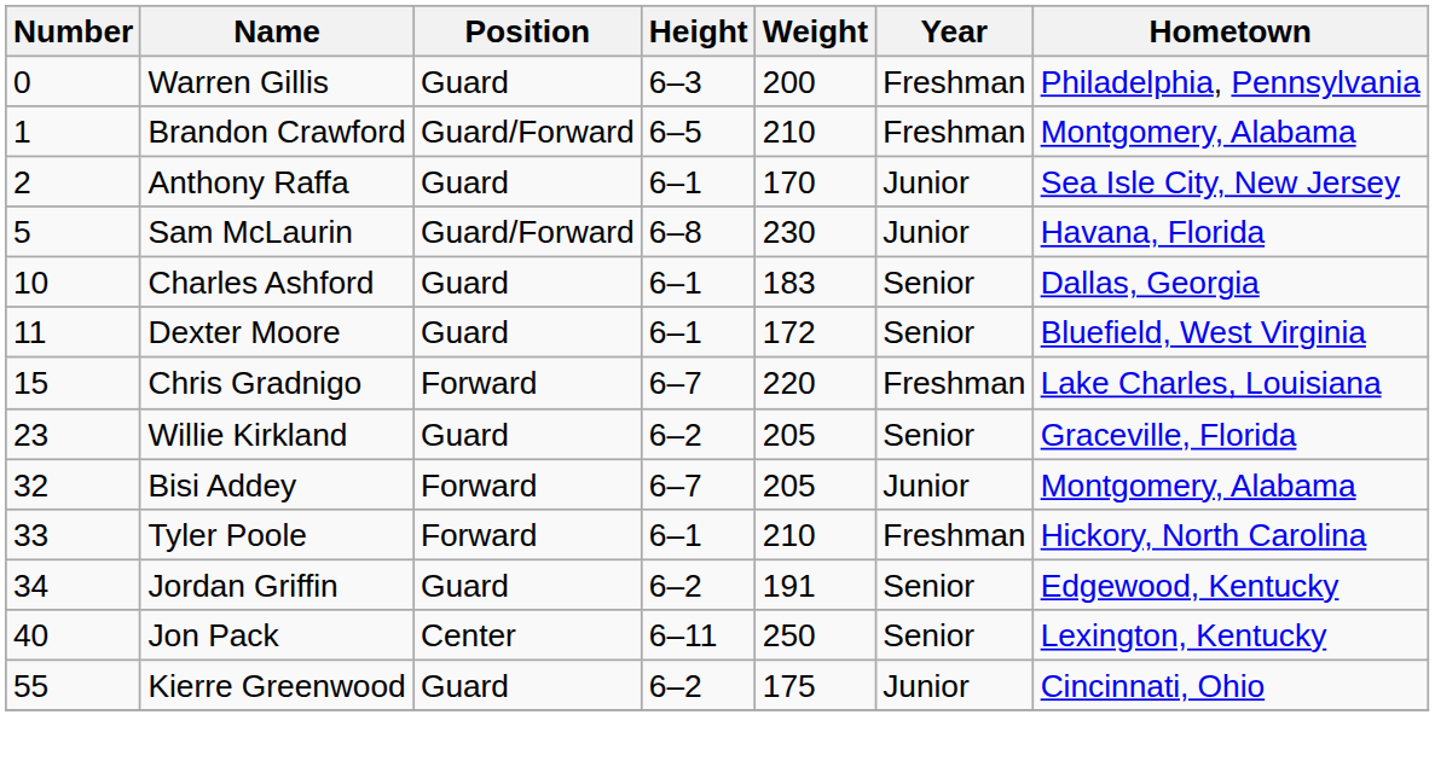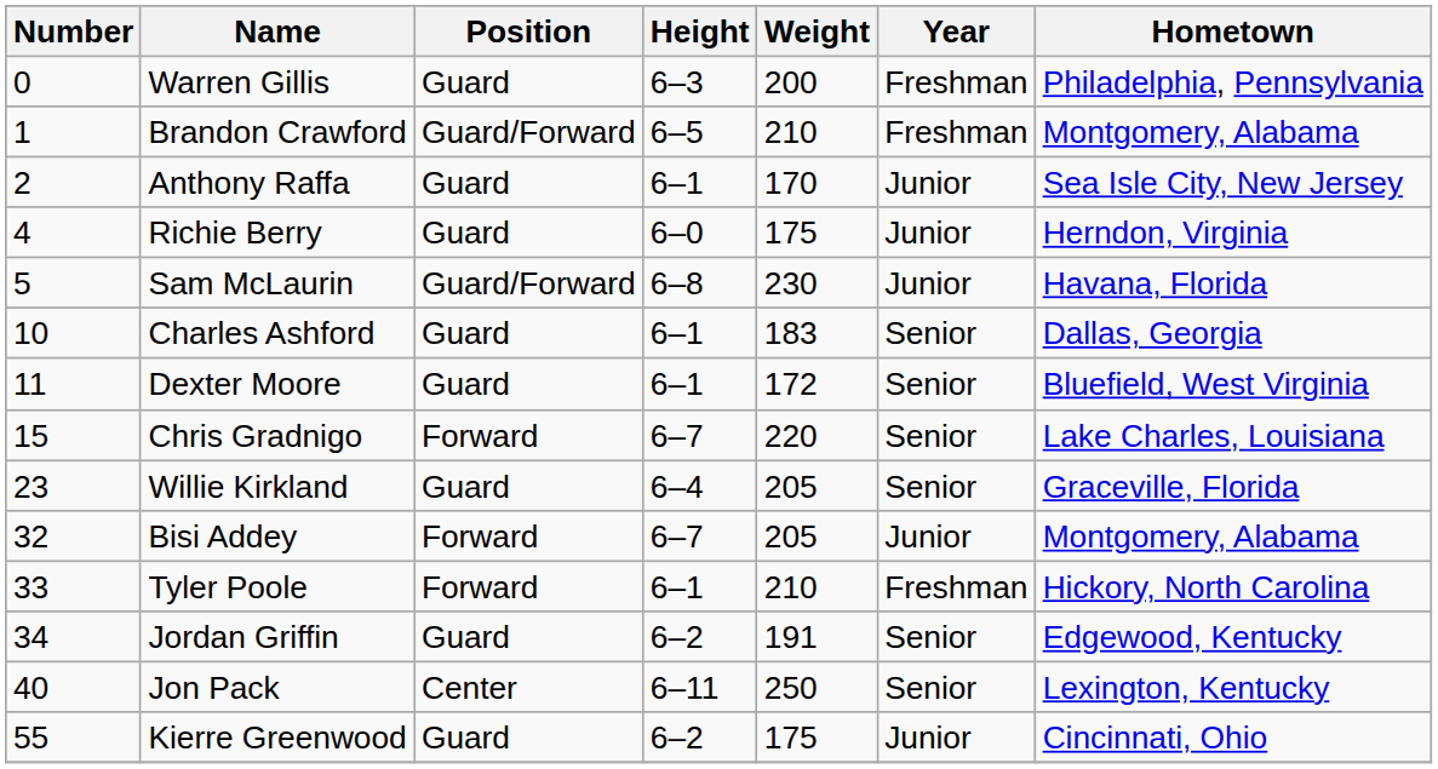 <table class="wikitable" style="font-size: 95%;">
 <tr>
 <th>Number</th>
 <th>Name</th>
 <th>Position</th>
 <th>Height</th>
 <th>Weight</th>
 <th>Year</th>
 <th>Hometown</th>
 </tr>
 <tr>
 <td>0</td>
 <td>Warren Gillis</td>
 <td>Guard</td>
 <td>6–3</td>
 <td>200</td>
 <td>Freshman</td>
 <td><a href='#'>Philadelphia</a>, <a href='#'>Pennsylvania</a></td>
 </tr>
 <tr>
 <td>1</td>
 <td>Brandon Crawford</td>
 <td>Guard/Forward</td>
 <td>6–5</td>
 <td>210</td>
 <td>Freshman</td>
 <td><a href='#'>Montgomery, Alabama</a></td>
 </tr>
 <tr>
 <td>2</td>
 <td>Anthony Raffa</td>
 <td>Guard</td>
 <td>6–1</td>
 <td>170</td>
 <td>Junior</td>
 <td><a href='#'>Sea Isle City, New Jersey</a></td>
 </tr>
 <tr>
+<td>4</td>
+<td>Richie Berry</td>
+<td>Guard</td>
+<td>6–0</td>
+<td>175</td>
+<td>Junior</td>
+<td><a href='#'>Herndon, Virginia</a></td>
+</tr>
+<tr>
 <td>5</td>
 <td>Sam McLaurin</td>
 <td>Guard/Forward</td>
 <td>6–8</td>
 <td>230</td>
 <td>Junior</td>
 <td><a href='#'>Havana, Florida</a></td>
 </tr>
 <tr>
 <td>10</td>
 <td>Charles Ashford</td>
 <td>Guard</td>
 <td>6–1</td>
 <td>183</td>
 <td>Senior</td>
 <td><a href='#'>Dallas, Georgia</a></td>
 </tr>
 <tr>
 <td>11</td>
 <td>Dexter Moore</td>
 <td>Guard</td>
 <td>6–1</td>
 <td>172</td>
 <td>Senior</td>
 <td><a href='#'>Bluefield, West Virginia</a></td>
 </tr>
 <tr>
 <td>15</td>
 <td>Chris Gradnigo</td>
 <td>Forward</td>
 <td>6–7</td>
 <td>220</td>
-<td>Freshman</td>
+<td>Senior</td>
 <td><a href='#'>Lake Charles, Louisiana</a></td>
 </tr>
 <tr>
 <td>23</td>
 <td>Willie Kirkland</td>
 <td>Guard</td>
-<td>6–2</td>
+<td>6–4</td>
 <td>205</td>
 <td>Senior</td>
 <td><a href='#'>Graceville, Florida</a></td>
 </tr>
 <tr>
 <td>32</td>
 <td>Bisi Addey</td>
 <td>Forward</td>
 <td>6–7</td>
 <td>205</td>
 <td>Junior</td>
 <td><a href='#'>Montgomery, Alabama</a></td>
 </tr>
 <tr>
 <td>33</td>
 <td>Tyler Poole</td>
 <td>Forward</td>
 <td>6–1</td>
 <td>210</td>
 <td>Freshman</td>
 <td><a href='#'>Hickory, North Carolina</a></td>
 </tr>
 <tr>
 <td>34</td>
 <td>Jordan Griffin</td>
 <td>Guard</td>
 <td>6–2</td>
 <td>191</td>
 <td>Senior</td>
 <td><a href='#'>Edgewood, Kentucky</a></td>
 </tr>
 <tr>
 <td>40</td>
 <td>Jon Pack</td>
 <td>Center</td>
 <td>6–11</td>
 <td>250</td>
 <td>Senior</td>
 <td><a href='#'>Lexington, Kentucky</a></td>
 </tr>
 <tr>
 <td>55</td>
 <td>Kierre Greenwood</td>
 <td>Guard</td>
 <td>6–2</td>
 <td>175</td>
 <td>Junior</td>
 <td><a href='#'>Cincinnati, Ohio</a></td>
 </tr>
 <tr>
 </tr>
 </table>
